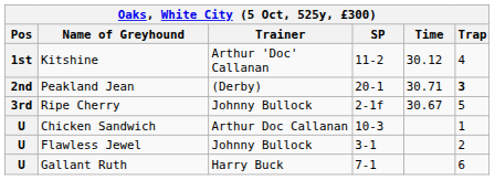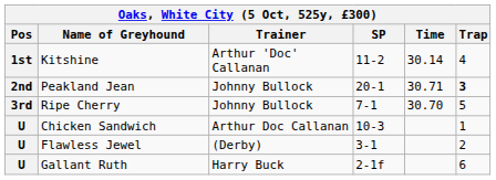 <table class="wikitable">
 <tr>
 <th colspan="6"><a href='#'>Oaks</a>, <a href='#'>White City</a> (5 Oct, 525y, £300)</th>
 </tr>
 <tr>
 <th width=30>Pos</th>
 <th width=180>Name of Greyhound</th>
 <th width=150>Trainer</th>
 <th width=50>SP</th>
 <th width=50>Time</th>
 <th width=30>Trap</th>
 </tr>
 <tr>
 <th>1st</th>
 <td>Kitshine</td>
 <td>Arthur 'Doc' Callanan</td>
 <td>11-2</td>
-<td>30.12</td>
+<td>30.14</td>
 <td>4</td>
 </tr>
 <tr>
 <th>2nd</th>
 <td>Peakland Jean</td>
-<td>(Derby)</td>
+<td>Johnny Bullock</td>
 <td>20-1</td>
 <td>30.71</td>
 <td><strong>3</strong></td>
 </tr>
 <tr>
 <th>3rd</th>
 <td>Ripe Cherry</td>
 <td>Johnny Bullock</td>
-<td>2-1f</td>
-<td>30.67</td>
+<td>7-1</td>
+<td>30.70</td>
 <td>5</td>
 </tr>
 <tr>
 <th>U</th>
 <td>Chicken Sandwich</td>
 <td>Arthur Doc Callanan</td>
 <td>10-3</td>
 <td></td>
 <td>1</td>
 </tr>
 <tr>
 <th>U</th>
 <td>Flawless Jewel</td>
-<td>Johnny Bullock</td>
+<td>(Derby)</td>
 <td>3-1</td>
 <td></td>
 <td>2</td>
 </tr>
 <tr>
 <th>U</th>
 <td>Gallant Ruth</td>
 <td>Harry Buck</td>
-<td>7-1</td>
+<td>2-1f</td>
 <td></td>
 <td>6</td>
 </tr>
 </table>
